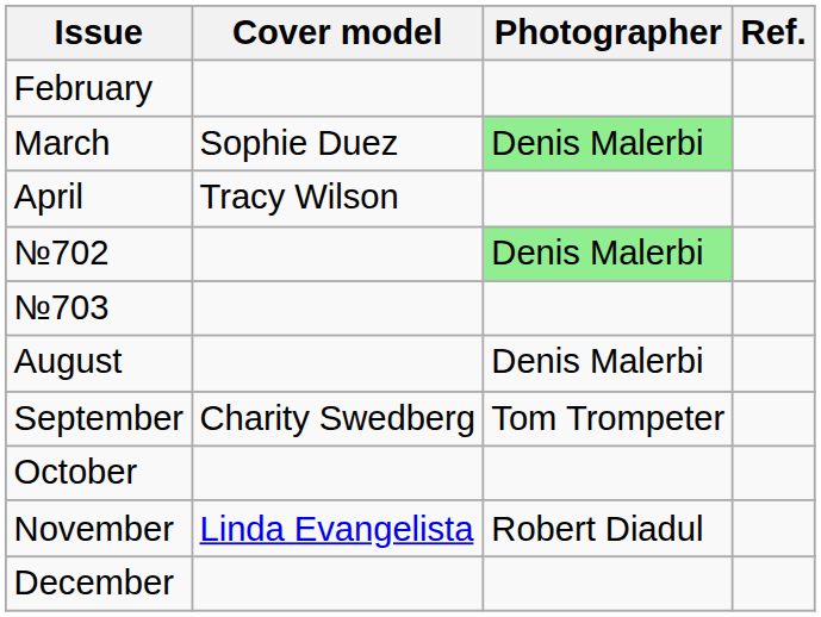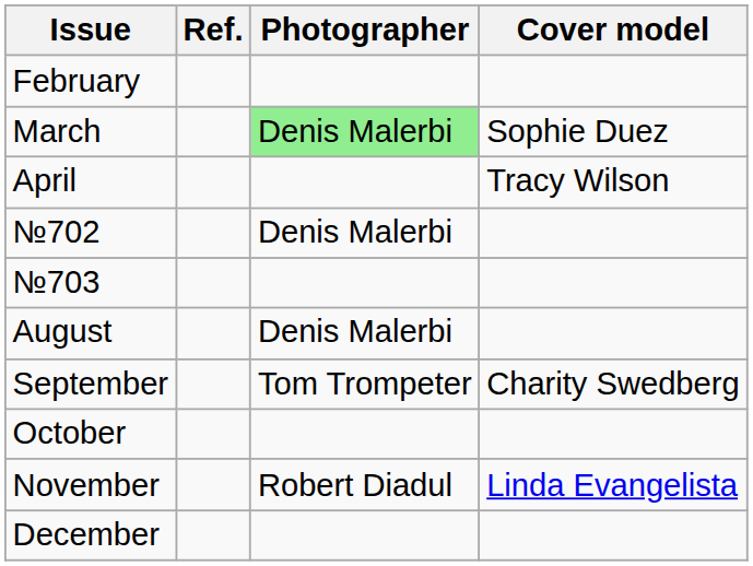 <table class="wikitable">
 <tr>
 <th>Issue</th>
+<th>Ref.</th>
+<th>Photographer</th>
 <th>Cover model</th>
-<th>Photographer</th>
-<th>Ref.</th>
 </tr>
 <tr>
 <td>February</td>
 <td></td>
 <td></td>
 <td></td>
 </tr>
 <tr>
 <td>March</td>
+<td></td>
+<td style="background: lightgreen;">Denis Malerbi</td>
 <td>Sophie Duez</td>
-<td style="background: lightgreen;">Denis Malerbi</td>
-<td></td>
 </tr>
 <tr>
 <td>April</td>
-<td>Tracy Wilson</td>
 <td></td>
 <td></td>
+<td>Tracy Wilson</td>
 </tr>
 <tr>
 <td>№702</td>
 <td></td>
-<td style="background: lightgreen;">Denis Malerbi</td>
+<td>Denis Malerbi</td>
 <td></td>
 </tr>
 <tr>
 <td>№703</td>
 <td></td>
 <td></td>
 <td></td>
 </tr>
 <tr>
 <td>August</td>
 <td></td>
 <td>Denis Malerbi</td>
 <td></td>
 </tr>
 <tr>
 <td>September</td>
+<td></td>
+<td>Tom Trompeter</td>
 <td>Charity Swedberg</td>
-<td>Tom Trompeter</td>
-<td></td>
 </tr>
 <tr>
 <td>October</td>
 <td></td>
 <td></td>
 <td></td>
 </tr>
 <tr>
 <td>November</td>
+<td></td>
+<td>Robert Diadul</td>
 <td><a href='#'>Linda Evangelista</a></td>
-<td>Robert Diadul</td>
-<td></td>
 </tr>
 <tr>
 <td>December</td>
 <td></td>
 <td></td>
 <td></td>
 </tr>
 </table>
